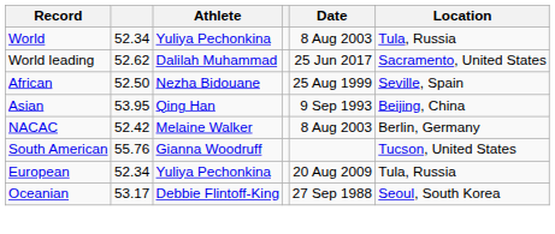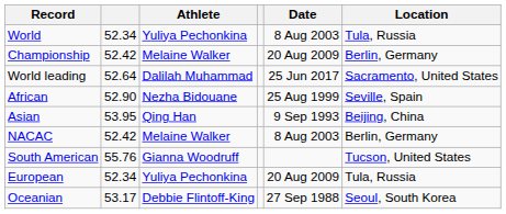 <table class="wikitable">
 <tr>
 <th>Record</th>
 <th></th>
 <th>Athlete</th>
 <th></th>
 <th>Date</th>
 <th>Location</th>
 </tr>
 <tr>
 <td><a href='#'>World</a></td>
 <td>52.34</td>
 <td><a href='#'>Yuliya Pechonkina</a></td>
 <td></td>
 <td align=right>8 Aug 2003</td>
 <td><a href='#'>Tula</a>, Russia</td>
 </tr>
 <tr>
+<td><a href='#'>Championship</a></td>
+<td>52.42</td>
+<td><a href='#'>Melaine Walker</a></td>
+<td></td>
+<td align=right>20 Aug 2009</td>
+<td><a href='#'>Berlin</a>, Germany</td>
+</tr>
+<tr>
 <td>World leading</td>
-<td>52.62</td>
+<td>52.64</td>
 <td><a href='#'>Dalilah Muhammad</a></td>
 <td></td>
 <td align=right>25 Jun 2017</td>
 <td><a href='#'>Sacramento</a>, United States</td>
 </tr>
 <tr>
 <td><a href='#'>African</a></td>
-<td>52.50</td>
+<td>52.90</td>
 <td><a href='#'>Nezha Bidouane</a></td>
 <td></td>
 <td align=right>25 Aug 1999</td>
 <td><a href='#'>Seville</a>, Spain</td>
 </tr>
 <tr>
 <td><a href='#'>Asian</a></td>
 <td>53.95</td>
 <td><a href='#'>Qing Han</a></td>
 <td></td>
 <td align=right>9 Sep 1993</td>
 <td><a href='#'>Beijing</a>, China</td>
 </tr>
 <tr>
 <td><a href='#'>NACAC</a></td>
 <td>52.42</td>
 <td><a href='#'>Melaine Walker</a></td>
 <td></td>
 <td align=right>8 Aug 2003</td>
 <td>Berlin, Germany</td>
 </tr>
 <tr>
 <td><a href='#'>South American</a></td>
 <td>55.76</td>
 <td><a href='#'>Gianna Woodruff</a></td>
 <td></td>
 <td align=right></td>
 <td><a href='#'>Tucson</a>, United States</td>
 </tr>
 <tr>
 <td><a href='#'>European</a></td>
 <td>52.34</td>
 <td><a href='#'>Yuliya Pechonkina</a></td>
 <td></td>
 <td align=right>20 Aug 2009</td>
 <td>Tula, Russia</td>
 </tr>
 <tr>
 <td><a href='#'>Oceanian</a></td>
 <td>53.17</td>
 <td><a href='#'>Debbie Flintoff-King</a></td>
 <td></td>
 <td align=right>27 Sep 1988</td>
 <td><a href='#'>Seoul</a>, South Korea</td>
 </tr>
 </table>
